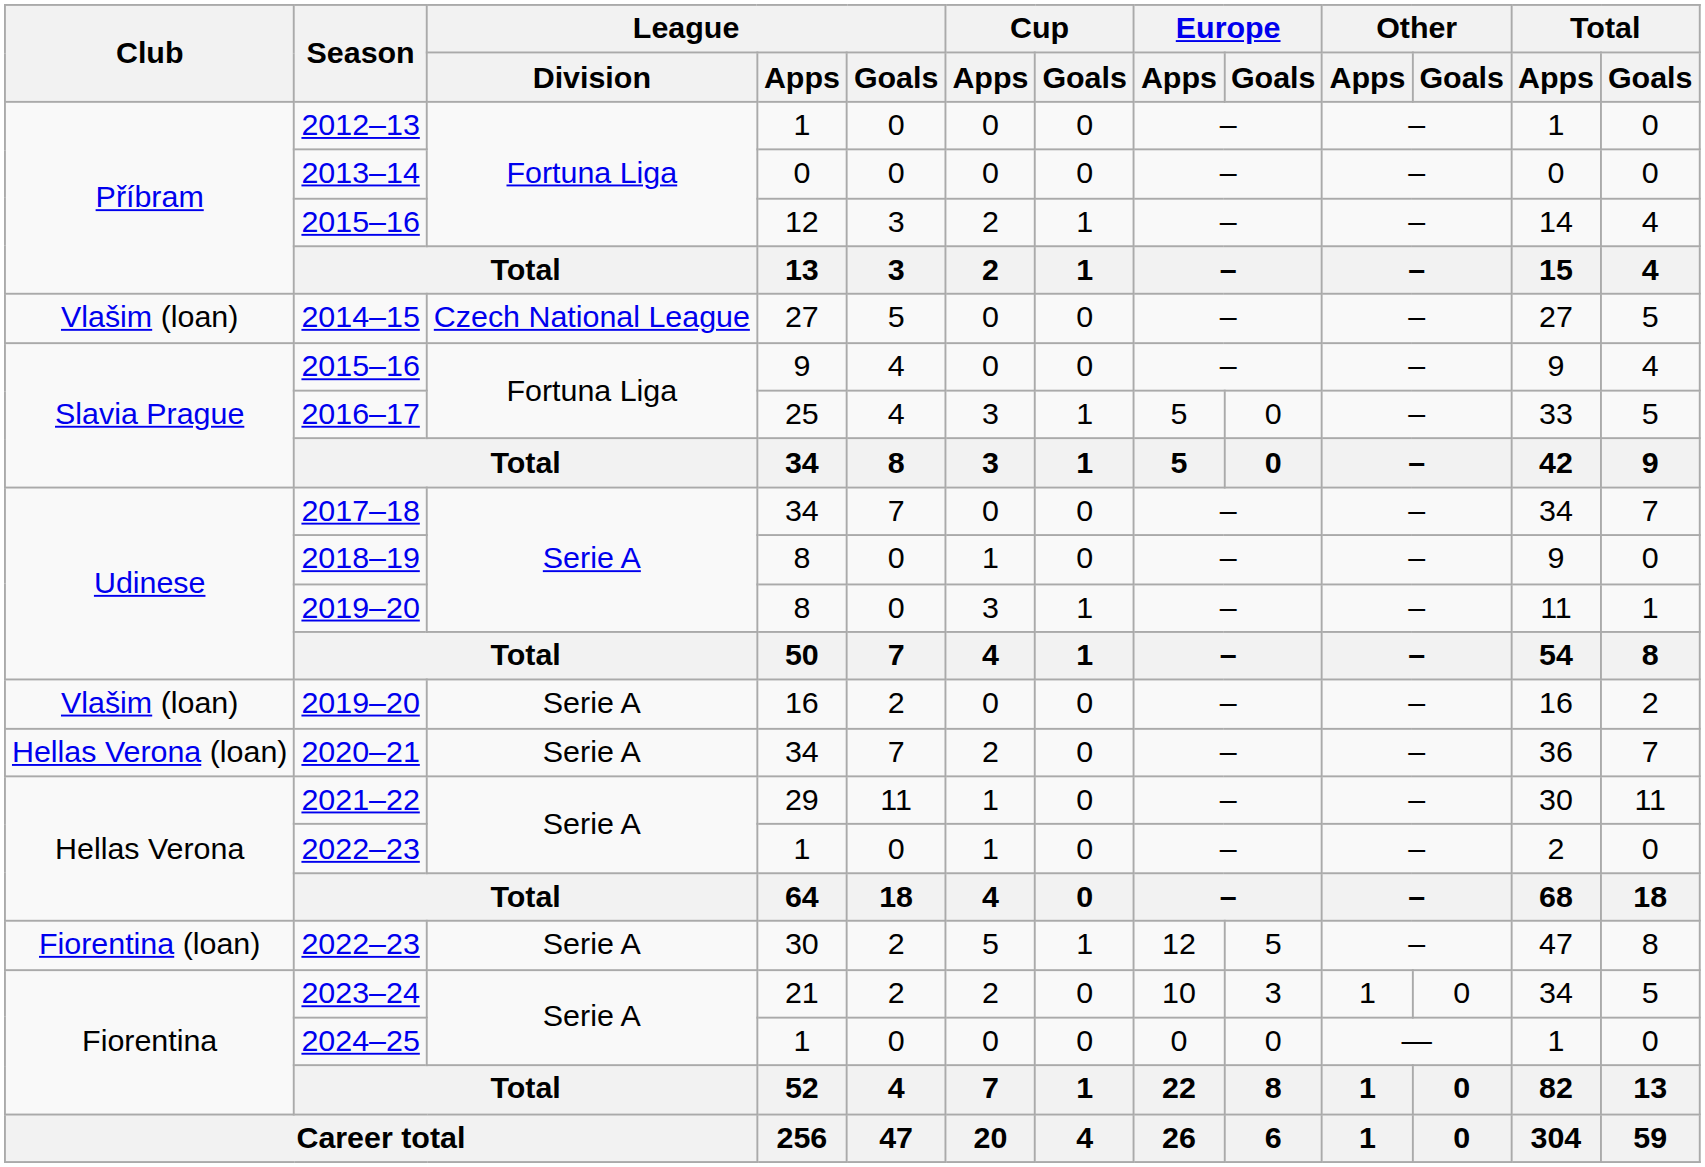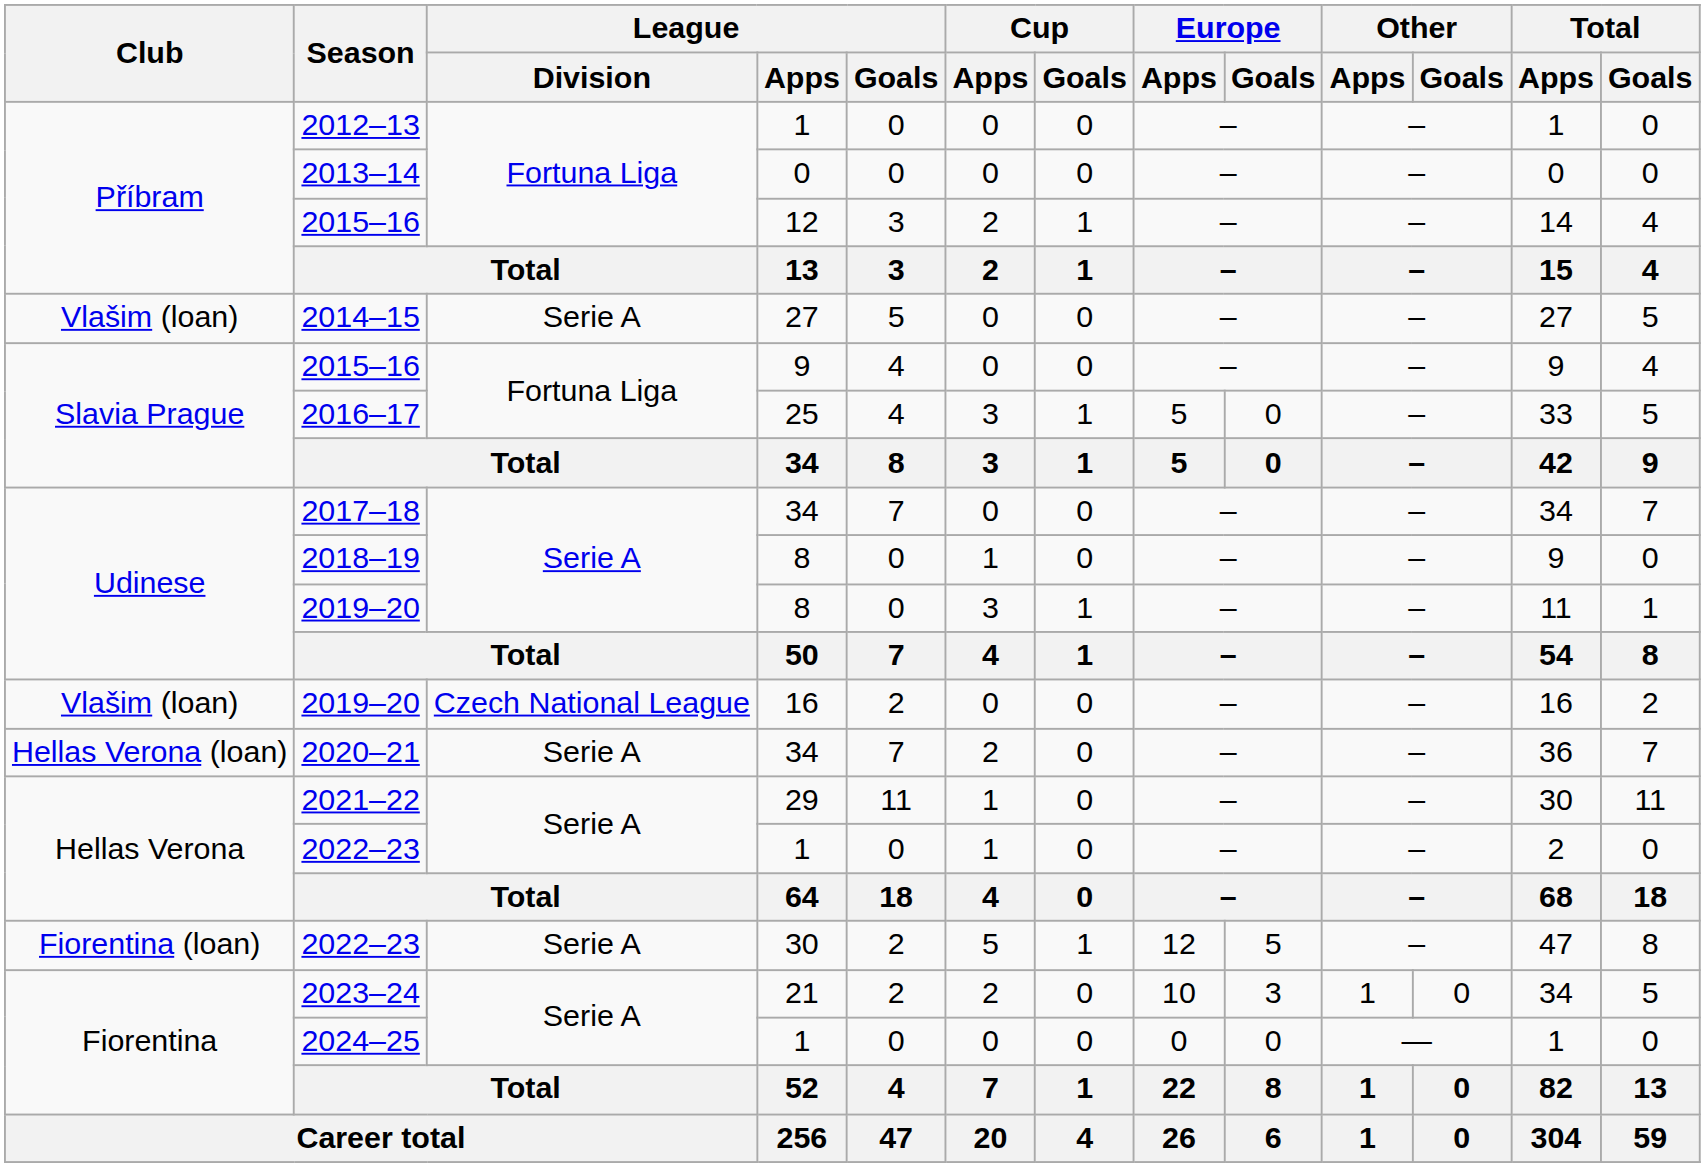 <table class="wikitable" style="text-align:center">
 <tr>
 <th rowspan="2">Club</th>
 <th rowspan="2">Season</th>
 <th colspan="3">League</th>
 <th colspan="2">Cup</th>
 <th colspan="2"><a href='#'>Europe</a></th>
 <th colspan="2">Other</th>
 <th colspan="2">Total</th>
 </tr>
 <tr>
 <th>Division</th>
 <th>Apps</th>
 <th>Goals</th>
 <th>Apps</th>
 <th>Goals</th>
 <th>Apps</th>
 <th>Goals</th>
 <th>Apps</th>
 <th>Goals</th>
 <th>Apps</th>
 <th>Goals</th>
 </tr>
 <tr>
 <td rowspan="4"><a href='#'>Příbram</a></td>
 <td><a href='#'>2012–13</a></td>
 <td rowspan="3"><a href='#'>Fortuna Liga</a></td>
 <td>1</td>
 <td>0</td>
 <td>0</td>
 <td>0</td>
 <td colspan="2">–</td>
 <td colspan="2">–</td>
 <td>1</td>
 <td>0</td>
 </tr>
 <tr>
 <td><a href='#'>2013–14</a></td>
 <td>0</td>
 <td>0</td>
 <td>0</td>
 <td>0</td>
 <td colspan="2">–</td>
 <td colspan="2">–</td>
 <td>0</td>
 <td>0</td>
 </tr>
 <tr>
 <td><a href='#'>2015–16</a></td>
 <td>12</td>
 <td>3</td>
 <td>2</td>
 <td>1</td>
 <td colspan="2">–</td>
 <td colspan="2">–</td>
 <td>14</td>
 <td>4</td>
 </tr>
 <tr>
 <th colspan="2">Total</th>
 <th>13</th>
 <th>3</th>
 <th>2</th>
 <th>1</th>
 <th colspan="2">–</th>
 <th colspan="2">–</th>
 <th>15</th>
 <th>4</th>
 </tr>
 <tr>
 <td><a href='#'>Vlašim</a> (loan)</td>
 <td><a href='#'>2014–15</a></td>
-<td><a href='#'>Czech National League</a></td>
+<td>Serie A</td>
 <td>27</td>
 <td>5</td>
 <td>0</td>
 <td>0</td>
 <td colspan="2">–</td>
 <td colspan="2">–</td>
 <td>27</td>
 <td>5</td>
 </tr>
 <tr>
 <td rowspan="3"><a href='#'>Slavia Prague</a></td>
 <td><a href='#'>2015–16</a></td>
 <td rowspan="2">Fortuna Liga</td>
 <td>9</td>
 <td>4</td>
 <td>0</td>
 <td>0</td>
 <td colspan="2">–</td>
 <td colspan="2">–</td>
 <td>9</td>
 <td>4</td>
 </tr>
 <tr>
 <td><a href='#'>2016–17</a></td>
 <td>25</td>
 <td>4</td>
 <td>3</td>
 <td>1</td>
 <td>5</td>
 <td>0</td>
 <td colspan="2">–</td>
 <td>33</td>
 <td>5</td>
 </tr>
 <tr>
 <th colspan="2">Total</th>
 <th>34</th>
 <th>8</th>
 <th>3</th>
 <th>1</th>
 <th>5</th>
 <th>0</th>
 <th colspan="2">–</th>
 <th>42</th>
 <th>9</th>
 </tr>
 <tr>
 <td rowspan="4"><a href='#'>Udinese</a></td>
 <td><a href='#'>2017–18</a></td>
 <td rowspan="3"><a href='#'>Serie A</a></td>
 <td>34</td>
 <td>7</td>
 <td>0</td>
 <td>0</td>
 <td colspan="2">–</td>
 <td colspan="2">–</td>
 <td>34</td>
 <td>7</td>
 </tr>
 <tr>
 <td><a href='#'>2018–19</a></td>
 <td>8</td>
 <td>0</td>
 <td>1</td>
 <td>0</td>
 <td colspan="2">–</td>
 <td colspan="2">–</td>
 <td>9</td>
 <td>0</td>
 </tr>
 <tr>
 <td><a href='#'>2019–20</a></td>
 <td>8</td>
 <td>0</td>
 <td>3</td>
 <td>1</td>
 <td colspan="2">–</td>
 <td colspan="2">–</td>
 <td>11</td>
 <td>1</td>
 </tr>
 <tr>
 <th colspan="2">Total</th>
 <th>50</th>
 <th>7</th>
 <th>4</th>
 <th>1</th>
 <th colspan="2">–</th>
 <th colspan="2">–</th>
 <th>54</th>
 <th>8</th>
 </tr>
 <tr>
 <td><a href='#'>Vlašim</a> (loan)</td>
 <td><a href='#'>2019–20</a></td>
-<td>Serie A</td>
+<td><a href='#'>Czech National League</a></td>
 <td>16</td>
 <td>2</td>
 <td>0</td>
 <td>0</td>
 <td colspan="2">–</td>
 <td colspan="2">–</td>
 <td>16</td>
 <td>2</td>
 </tr>
 <tr>
 <td><a href='#'>Hellas Verona</a> (loan)</td>
 <td><a href='#'>2020–21</a></td>
 <td>Serie A</td>
 <td>34</td>
 <td>7</td>
 <td>2</td>
 <td>0</td>
 <td colspan="2">–</td>
 <td colspan="2">–</td>
 <td>36</td>
 <td>7</td>
 </tr>
 <tr>
 <td rowspan="3">Hellas Verona</td>
 <td><a href='#'>2021–22</a></td>
 <td rowspan="2">Serie A</td>
 <td>29</td>
 <td>11</td>
 <td>1</td>
 <td>0</td>
 <td colspan="2">–</td>
 <td colspan="2">–</td>
 <td>30</td>
 <td>11</td>
 </tr>
 <tr>
 <td><a href='#'>2022–23</a></td>
 <td>1</td>
 <td>0</td>
 <td>1</td>
 <td>0</td>
 <td colspan="2">–</td>
 <td colspan="2">–</td>
 <td>2</td>
 <td>0</td>
 </tr>
 <tr>
 <th colspan="2">Total</th>
 <th>64</th>
 <th>18</th>
 <th>4</th>
 <th>0</th>
 <th colspan="2">–</th>
 <th colspan="2">–</th>
 <th>68</th>
 <th>18</th>
 </tr>
 <tr>
 <td><a href='#'>Fiorentina</a> (loan)</td>
 <td><a href='#'>2022–23</a></td>
 <td>Serie A</td>
 <td>30</td>
 <td>2</td>
 <td>5</td>
 <td>1</td>
 <td>12</td>
 <td>5</td>
 <td colspan="2">–</td>
 <td>47</td>
 <td>8</td>
 </tr>
 <tr>
 <td rowspan="3">Fiorentina</td>
 <td><a href='#'>2023–24</a></td>
 <td rowspan="2">Serie A</td>
 <td>21</td>
 <td>2</td>
 <td>2</td>
 <td>0</td>
 <td>10</td>
 <td>3</td>
 <td>1</td>
 <td>0</td>
 <td>34</td>
 <td>5</td>
 </tr>
 <tr>
 <td><a href='#'>2024–25</a></td>
 <td>1</td>
 <td>0</td>
 <td>0</td>
 <td>0</td>
 <td>0</td>
 <td>0</td>
 <td colspan="2">—</td>
 <td>1</td>
 <td>0</td>
 </tr>
 <tr>
 <th colspan="2">Total</th>
 <th>52</th>
 <th>4</th>
 <th>7</th>
 <th>1</th>
 <th>22</th>
 <th>8</th>
 <th>1</th>
 <th>0</th>
 <th>82</th>
 <th>13</th>
 </tr>
 <tr>
 <th colspan="3">Career total</th>
 <th>256</th>
 <th>47</th>
 <th>20</th>
 <th>4</th>
 <th>26</th>
 <th>6</th>
 <th>1</th>
 <th>0</th>
 <th>304</th>
 <th>59</th>
 </tr>
 </table>
